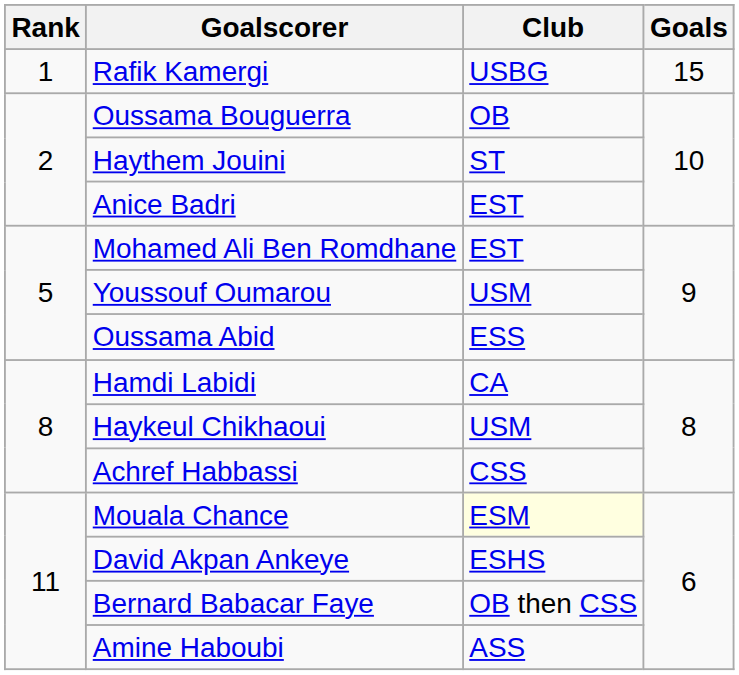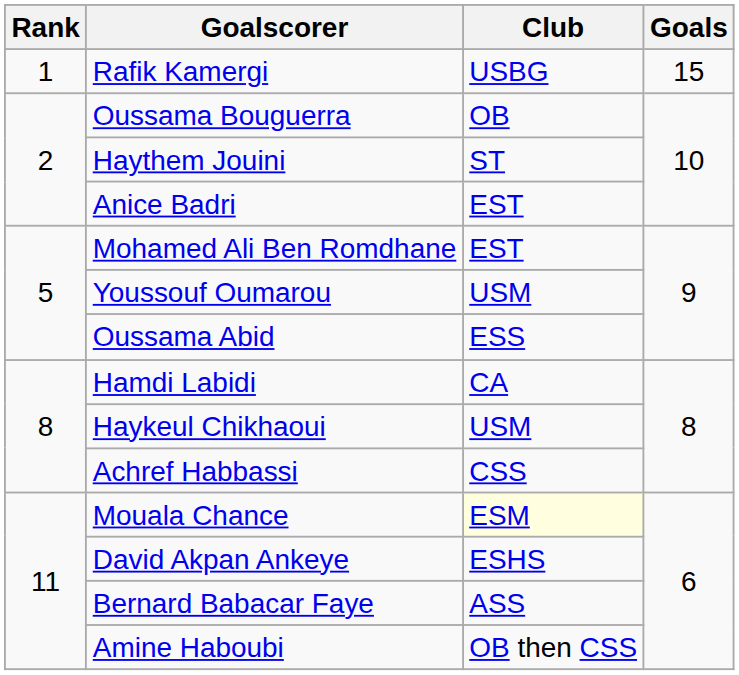 <table class="wikitable" style="font-size: 95%;">
 <tr bgcolor="#CCCCCC" align="center">
 <th scope="col">Rank</th>
 <th scope="col">Goalscorer</th>
 <th scope="col">Club</th>
 <th scope="col">Goals</th>
 </tr>
 <tr>
 <td rowspan=1 align="center">1</td>
 <td> <a href='#'>Rafik Kamergi</a></td>
 <td><a href='#'>USBG</a></td>
 <td rowspan=1 align="center">15</td>
 </tr>
 <tr>
 <td rowspan=3 align="center">2</td>
 <td> <a href='#'>Oussama Bouguerra</a></td>
 <td><a href='#'>OB</a></td>
 <td rowspan=3 align="center">10</td>
 </tr>
 <tr>
 <td> <a href='#'>Haythem Jouini</a></td>
 <td><a href='#'>ST</a></td>
 </tr>
 <tr>
 <td> <a href='#'>Anice Badri</a></td>
 <td><a href='#'>EST</a></td>
 </tr>
 <tr>
 <td rowspan=3 align="center">5</td>
 <td> <a href='#'>Mohamed Ali Ben Romdhane</a></td>
 <td><a href='#'>EST</a></td>
 <td rowspan=3 align="center">9</td>
 </tr>
 <tr>
 <td> <a href='#'>Youssouf Oumarou</a></td>
 <td><a href='#'>USM</a></td>
 </tr>
 <tr>
 <td> <a href='#'>Oussama Abid</a></td>
 <td><a href='#'>ESS</a></td>
 </tr>
 <tr>
 <td rowspan=3 align="center">8</td>
 <td> <a href='#'>Hamdi Labidi</a></td>
 <td><a href='#'>CA</a></td>
 <td rowspan=3 align="center">8</td>
 </tr>
 <tr>
 <td> <a href='#'>Haykeul Chikhaoui</a></td>
 <td><a href='#'>USM</a></td>
 </tr>
 <tr>
 <td> <a href='#'>Achref Habbassi</a></td>
 <td><a href='#'>CSS</a></td>
 </tr>
 <tr>
 <td rowspan=4 align="center">11</td>
 <td> <a href='#'>Mouala Chance</a></td>
 <td style="background: lightyellow;"><a href='#'>ESM</a></td>
 <td rowspan=4 align="center">6</td>
 </tr>
 <tr>
 <td> <a href='#'>David Akpan Ankeye</a></td>
 <td><a href='#'>ESHS</a></td>
 </tr>
 <tr>
 <td> <a href='#'>Bernard Babacar Faye</a></td>
-<td><a href='#'>OB</a> then <a href='#'>CSS</a></td>
+<td><a href='#'>ASS</a></td>
 </tr>
 <tr>
 <td> <a href='#'>Amine Haboubi</a></td>
-<td><a href='#'>ASS</a></td>
+<td><a href='#'>OB</a> then <a href='#'>CSS</a></td>
 </tr>
 </table>
